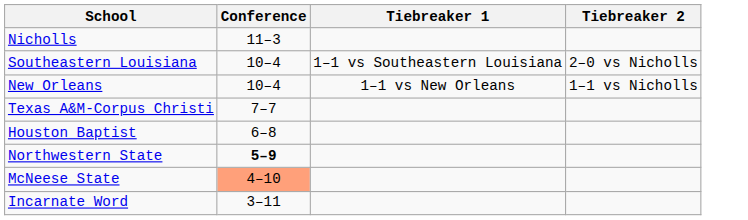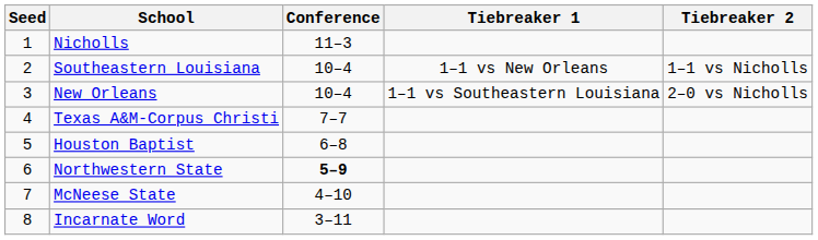 <table class="wikitable" style="text-align:center">
 <tr>
+<th>Seed</th>
 <th>School</th>
 <th>Conference</th>
 <th>Tiebreaker 1</th>
 <th>Tiebreaker 2</th>
 </tr>
 <tr>
+<td>1</td>
 <td align="left"><a href='#'>Nicholls</a></td>
 <td>11–3</td>
 <td align="left"></td>
 <td></td>
 </tr>
 <tr>
+<td>2</td>
 <td align="left"><a href='#'>Southeastern Louisiana</a></td>
+<td>10–4</td>
+<td>1–1 vs New Orleans</td>
+<td>1–1 vs Nicholls</td>
+</tr>
+<tr>
+<td>3</td>
+<td align="left"><a href='#'>New Orleans</a></td>
 <td>10–4</td>
 <td align="left">1–1 vs Southeastern Louisiana</td>
 <td>2–0 vs Nicholls</td>
 </tr>
 <tr>
-<td align="left"><a href='#'>New Orleans</a></td>
-<td>10–4</td>
-<td>1–1 vs New Orleans</td>
-<td>1–1 vs Nicholls</td>
-</tr>
-<tr>
+<td>4</td>
 <td align="left"><a href='#'>Texas A&M-Corpus Christi</a></td>
 <td>7–7</td>
 <td align="left"></td>
 <td></td>
 </tr>
 <tr>
+<td>5</td>
 <td align="left"><a href='#'>Houston Baptist</a></td>
 <td>6–8</td>
 <td align="left"></td>
 <td></td>
 </tr>
 <tr>
+<td>6</td>
 <td align="left"><a href='#'>Northwestern State</a></td>
 <td><strong>5–9</strong></td>
 <td></td>
 <td></td>
 </tr>
 <tr>
+<td>7</td>
 <td align="left"><a href='#'>McNeese State</a></td>
-<td style="background: lightsalmon;">4–10</td>
+<td>4–10</td>
 <td align="left"></td>
 <td></td>
 </tr>
 <tr>
+<td>8</td>
 <td align="left"><a href='#'>Incarnate Word</a></td>
 <td>3–11</td>
 <td align="left"></td>
 <td></td>
 </tr>
 </table>
